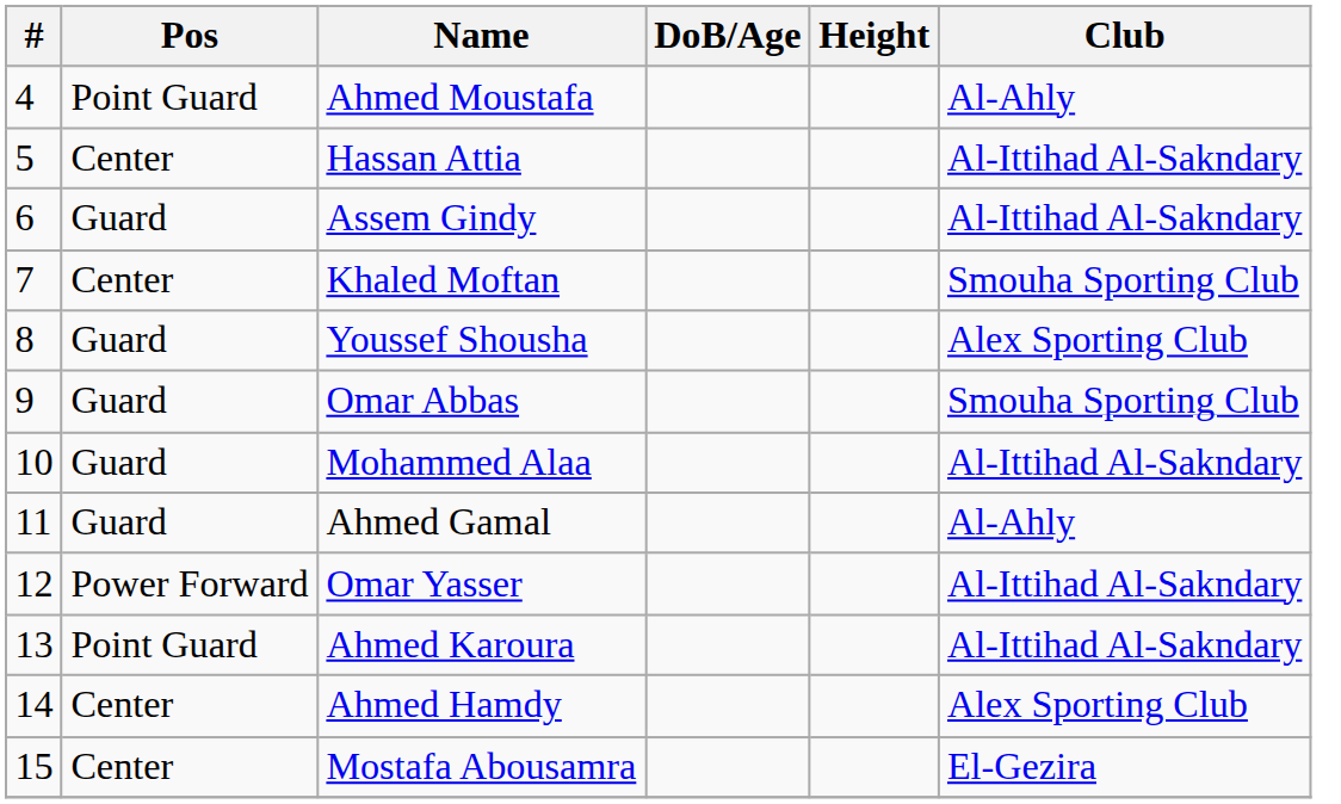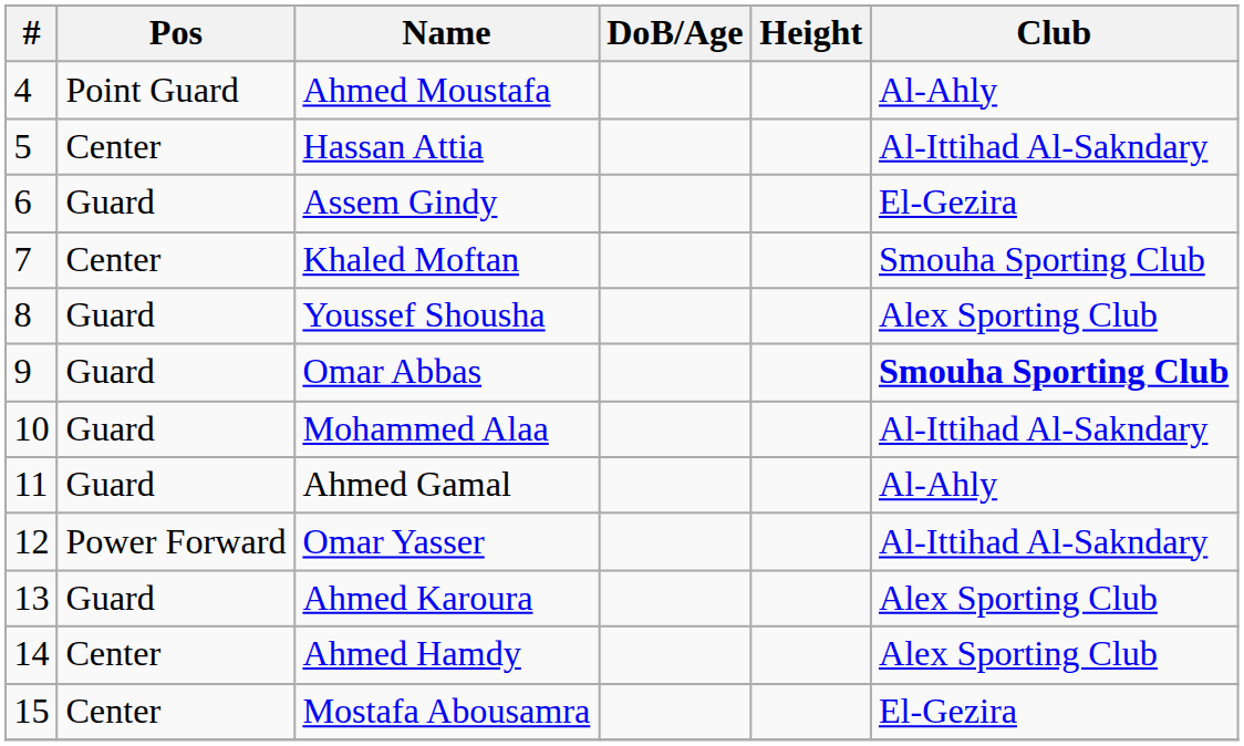 <table class="wikitable sortable">
 <tr>
 <th>#</th>
 <th>Pos</th>
 <th>Name</th>
 <th>DoB/Age</th>
 <th>Height</th>
 <th>Club</th>
 </tr>
 <tr>
 <td>4</td>
 <td>Point Guard</td>
 <td><a href='#'>Ahmed  Moustafa</a></td>
 <td></td>
 <td></td>
 <td> <a href='#'>Al-Ahly</a></td>
 </tr>
 <tr>
 <td>5</td>
 <td>Center</td>
 <td><a href='#'>Hassan Attia</a></td>
 <td></td>
 <td></td>
 <td> <a href='#'>Al-Ittihad Al-Sakndary</a></td>
 </tr>
 <tr>
 <td>6</td>
 <td>Guard</td>
 <td><a href='#'>Assem Gindy</a></td>
 <td></td>
 <td></td>
-<td> <a href='#'>Al-Ittihad Al-Sakndary</a></td>
+<td> <a href='#'>El-Gezira</a></td>
 </tr>
 <tr>
 <td>7</td>
 <td>Center</td>
 <td><a href='#'>Khaled Moftan</a></td>
 <td></td>
 <td></td>
 <td> <a href='#'>Smouha Sporting Club</a></td>
 </tr>
 <tr>
 <td>8</td>
 <td>Guard</td>
 <td><a href='#'>Youssef Shousha</a></td>
 <td></td>
 <td></td>
 <td> <a href='#'>Alex Sporting Club</a></td>
 </tr>
 <tr>
 <td>9</td>
 <td>Guard</td>
 <td><a href='#'>Omar Abbas</a></td>
 <td></td>
 <td></td>
-<td> <a href='#'>Smouha Sporting Club</a></td>
+<td><strong> <a href='#'>Smouha Sporting Club</a></strong></td>
 </tr>
 <tr>
 <td>10</td>
 <td>Guard</td>
 <td><a href='#'>Mohammed Alaa</a></td>
 <td></td>
 <td></td>
 <td> <a href='#'>Al-Ittihad Al-Sakndary</a></td>
 </tr>
 <tr>
 <td>11</td>
 <td>Guard</td>
 <td>Ahmed Gamal</td>
 <td></td>
 <td></td>
 <td> <a href='#'>Al-Ahly</a></td>
 </tr>
 <tr>
 <td>12</td>
 <td>Power Forward</td>
 <td><a href='#'>Omar Yasser</a></td>
 <td></td>
 <td></td>
 <td> <a href='#'>Al-Ittihad Al-Sakndary</a></td>
 </tr>
 <tr>
 <td>13</td>
-<td>Point Guard</td>
+<td>Guard</td>
 <td><a href='#'>Ahmed Karoura</a></td>
 <td></td>
 <td></td>
-<td> <a href='#'>Al-Ittihad Al-Sakndary</a></td>
+<td> <a href='#'>Alex Sporting Club</a></td>
 </tr>
 <tr>
 <td>14</td>
 <td>Center</td>
 <td><a href='#'>Ahmed Hamdy</a></td>
 <td></td>
 <td></td>
 <td> <a href='#'>Alex Sporting Club</a></td>
 </tr>
 <tr>
 <td>15</td>
 <td>Center</td>
 <td><a href='#'>Mostafa Abousamra</a></td>
 <td></td>
 <td></td>
 <td> <a href='#'>El-Gezira</a></td>
 </tr>
 <tr>
 </tr>
 </table>
